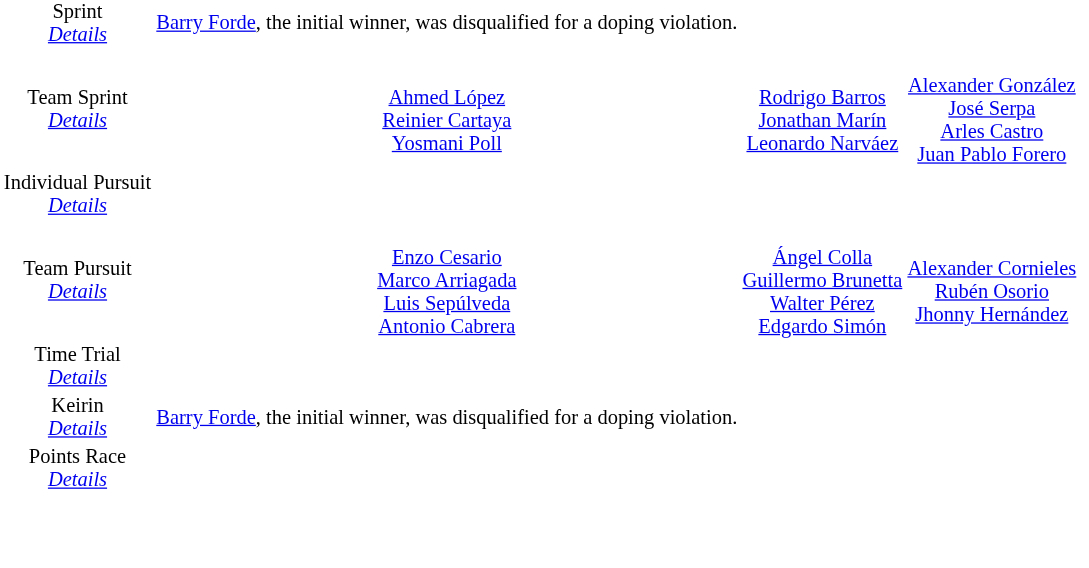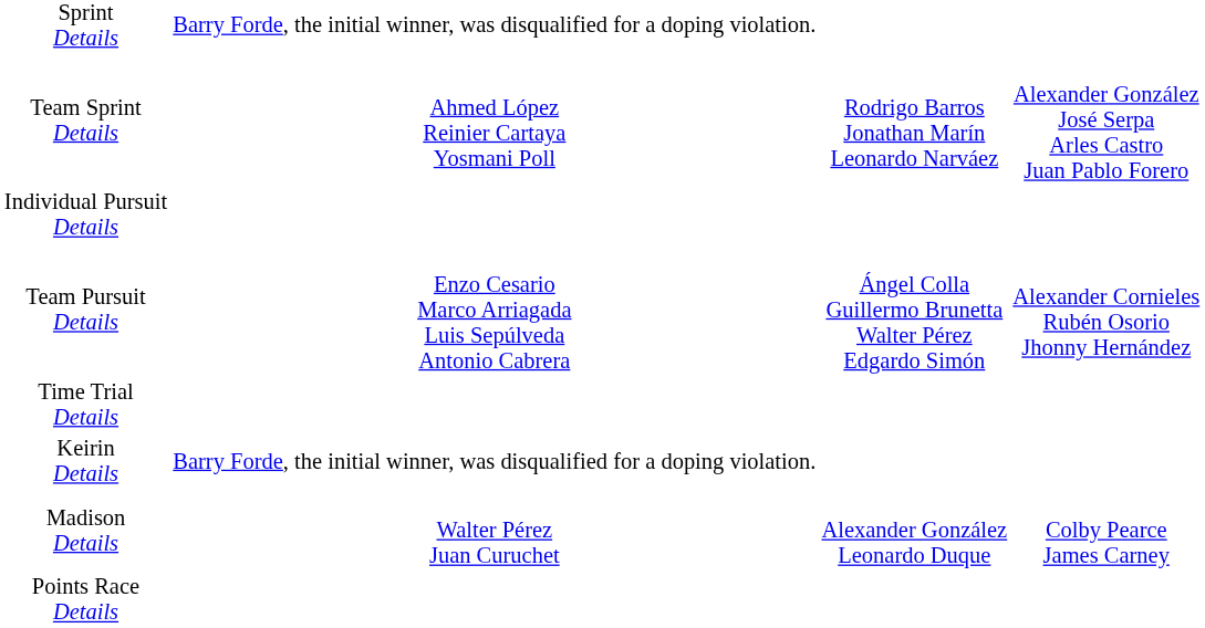 <table>
 <tr align="center">
 <td>Sprint<br><em><a href='#'>Details</a></em></td>
 <td> <a href='#'>Barry Forde</a>, the initial winner, was disqualified for a doping violation.</td>
 <td></td>
 <td></td>
 </tr>
 <tr align="center">
 <td>Team Sprint<br><em><a href='#'>Details</a></em></td>
 <td><br><a href='#'>Ahmed López</a><br><a href='#'>Reinier Cartaya</a><br><a href='#'>Yosmani Poll</a></td>
 <td><br><a href='#'>Rodrigo Barros</a><br><a href='#'>Jonathan Marín</a><br><a href='#'>Leonardo Narváez</a></td>
 <td><br><a href='#'>Alexander González</a><br><a href='#'>José Serpa</a><br><a href='#'>Arles Castro</a><br><a href='#'>Juan Pablo Forero</a></td>
 </tr>
 <tr align="center">
 <td>Individual Pursuit<br><em><a href='#'>Details</a></em></td>
 <td></td>
 <td></td>
 <td></td>
 </tr>
 <tr align="center">
 <td>Team Pursuit<br><em><a href='#'>Details</a></em></td>
 <td><br><a href='#'>Enzo Cesario</a><br><a href='#'>Marco Arriagada</a><br><a href='#'>Luis Sepúlveda</a><br><a href='#'>Antonio Cabrera</a></td>
 <td><br><a href='#'>Ángel Colla</a><br><a href='#'>Guillermo Brunetta</a><br><a href='#'>Walter Pérez</a><br><a href='#'>Edgardo Simón</a></td>
 <td><br><a href='#'>Alexander Cornieles</a><br><a href='#'>Rubén Osorio</a><br><a href='#'>Jhonny Hernández</a></td>
 </tr>
 <tr align="center">
 <td>Time Trial<br><em><a href='#'>Details</a></em></td>
 <td></td>
 <td></td>
 <td></td>
 </tr>
 <tr align="center">
 <td>Keirin<br><em><a href='#'>Details</a></em></td>
 <td> <a href='#'>Barry Forde</a>, the initial winner, was disqualified for a doping violation.</td>
 <td></td>
 <td></td>
 </tr>
 <tr align="center">
+<td>Madison<br><em><a href='#'>Details</a></em></td>
+<td><br><a href='#'>Walter Pérez</a><br><a href='#'>Juan Curuchet</a></td>
+<td><br><a href='#'>Alexander González</a><br><a href='#'>Leonardo Duque</a></td>
+<td><br><a href='#'>Colby Pearce</a><br><a href='#'>James Carney</a></td>
+</tr>
+<tr align="center">
 <td>Points Race<br><em><a href='#'>Details</a></em></td>
 <td></td>
 <td></td>
 <td></td>
 </tr>
 </table>
